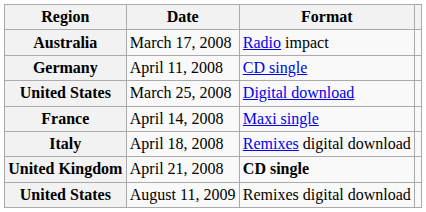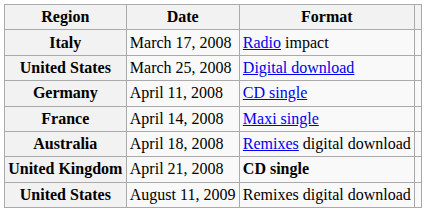 <table class="wikitable plainrowheaders">
 <tr>
 <th scope="col">Region</th>
 <th scope="col">Date</th>
 <th scope="col">Format</th>
 <th scope="col"></th>
 </tr>
 <tr>
-<th scope="row">Australia</th>
+<th scope="row">Italy</th>
 <td>March 17, 2008</td>
 <td><a href='#'>Radio</a> impact</td>
+<td></td>
+</tr>
+<tr>
+<th scope="row">United States</th>
+<td>March 25, 2008</td>
+<td><a href='#'>Digital download</a></td>
 <td></td>
 </tr>
 <tr>
 <th scope="row">Germany</th>
 <td>April 11, 2008</td>
 <td><a href='#'>CD single</a></td>
 <td></td>
 </tr>
 <tr>
-<th scope="row">United States</th>
-<td>March 25, 2008</td>
-<td><a href='#'>Digital download</a></td>
-<td></td>
-</tr>
-<tr>
 <th scope="row">France</th>
 <td>April 14, 2008</td>
 <td><a href='#'>Maxi single</a></td>
 <td></td>
 </tr>
 <tr>
-<th scope="row">Italy</th>
+<th scope="row">Australia</th>
 <td>April 18, 2008</td>
 <td><a href='#'>Remixes</a> digital download</td>
 <td></td>
 </tr>
 <tr>
 <th scope="row">United Kingdom</th>
 <td>April 21, 2008</td>
 <td><strong>CD single</strong></td>
 <td></td>
 </tr>
 <tr>
 <th scope="row">United States</th>
 <td>August 11, 2009</td>
 <td>Remixes digital download</td>
 <td><br></td>
 </tr>
 </table>
